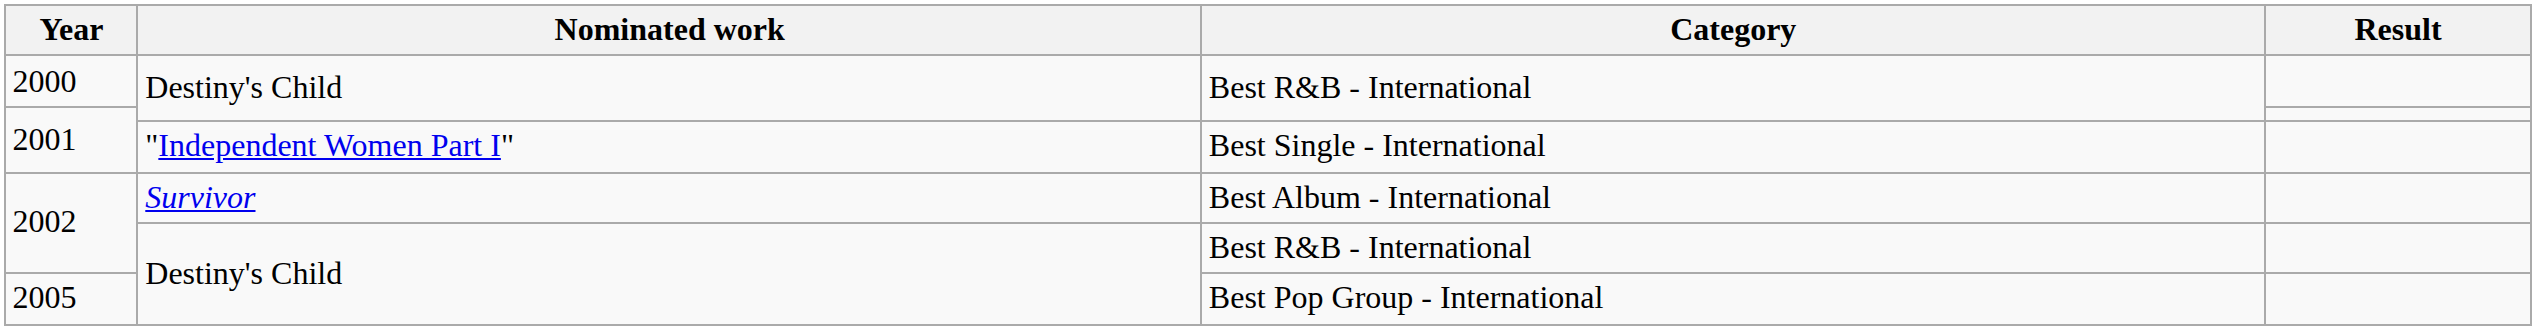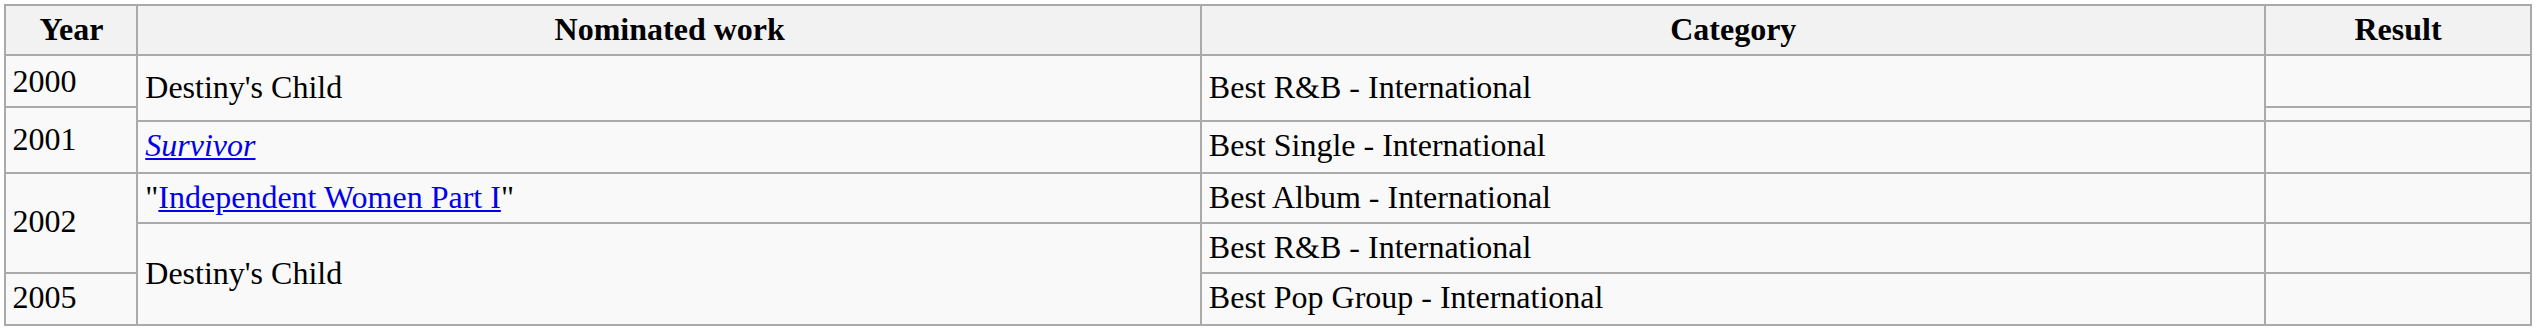 <table class="wikitable" width="100%">
 <tr>
 <th width="5%">Year</th>
 <th width="40%">Nominated work</th>
 <th width="40%">Category</th>
 <th width="10%">Result</th>
 </tr>
 <tr>
 <td>2000</td>
 <td rowspan="2">Destiny's Child</td>
 <td rowspan="2">Best R&B - International</td>
 <td></td>
 </tr>
 <tr>
 <td rowspan="2">2001</td>
 <td></td>
 </tr>
 <tr>
-<td>"<a href='#'>Independent Women Part I</a>"</td>
+<td><a href='#'><em>Survivor</em></a></td>
 <td>Best Single - International</td>
 <td></td>
 </tr>
 <tr>
 <td rowspan="2">2002</td>
-<td><a href='#'><em>Survivor</em></a></td>
+<td>"<a href='#'>Independent Women Part I</a>"</td>
 <td>Best Album - International</td>
 <td></td>
 </tr>
 <tr>
 <td rowspan="2">Destiny's Child</td>
 <td>Best R&B - International</td>
 <td></td>
 </tr>
 <tr>
 <td>2005</td>
 <td>Best Pop Group - International</td>
 <td></td>
 </tr>
 </table>
